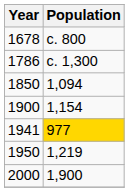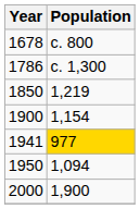 <table class="wikitable floatright">
 <tr>
 <th>Year</th>
 <th>Population</th>
 </tr>
 <tr>
 <td>1678</td>
 <td>c. 800</td>
 </tr>
 <tr>
 <td>1786</td>
 <td>c. 1,300</td>
 </tr>
 <tr>
 <td>1850</td>
-<td>1,094</td>
+<td>1,219</td>
 </tr>
 <tr>
 <td>1900</td>
 <td>1,154</td>
 </tr>
 <tr>
 <td>1941</td>
 <td style="background: gold;">977</td>
 </tr>
 <tr>
 <td>1950</td>
-<td>1,219</td>
+<td>1,094</td>
 </tr>
 <tr>
 <td>2000</td>
 <td>1,900</td>
 </tr>
 <tr>
 </tr>
 </table>
